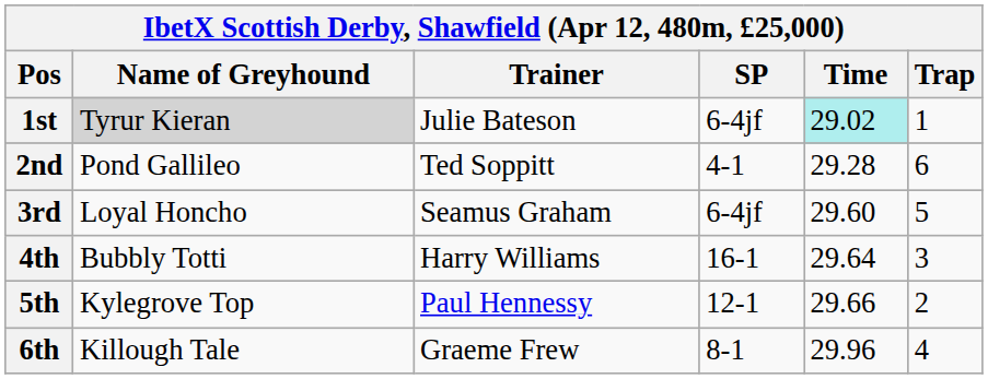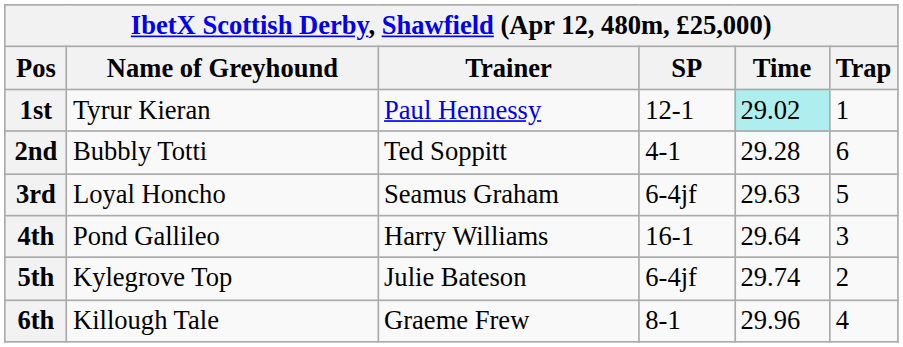 <table class="wikitable">
 <tr>
 <th colspan="6"><a href='#'>IbetX Scottish Derby</a>, <a href='#'>Shawfield</a> (Apr 12, 480m, £25,000)</th>
 </tr>
 <tr>
 <th width=30>Pos</th>
 <th width=180>Name of Greyhound</th>
 <th width=150>Trainer</th>
 <th width=50>SP</th>
 <th width=50>Time</th>
 <th width=30>Trap</th>
 </tr>
 <tr>
 <th>1st</th>
-<td style="background: lightgrey;">Tyrur Kieran</td>
-<td>Julie Bateson</td>
-<td>6-4jf</td>
+<td>Tyrur Kieran</td>
+<td><a href='#'>Paul Hennessy</a></td>
+<td>12-1</td>
 <td style="background: paleturquoise;">29.02</td>
 <td>1</td>
 </tr>
 <tr>
 <th>2nd</th>
-<td>Pond Gallileo</td>
+<td>Bubbly Totti</td>
 <td>Ted Soppitt</td>
 <td>4-1</td>
 <td>29.28</td>
 <td>6</td>
 </tr>
 <tr>
 <th>3rd</th>
 <td>Loyal Honcho</td>
 <td>Seamus Graham</td>
 <td>6-4jf</td>
-<td>29.60</td>
+<td>29.63</td>
 <td>5</td>
 </tr>
 <tr>
 <th>4th</th>
-<td>Bubbly Totti</td>
+<td>Pond Gallileo</td>
 <td>Harry Williams</td>
 <td>16-1</td>
 <td>29.64</td>
 <td>3</td>
 </tr>
 <tr>
 <th>5th</th>
 <td>Kylegrove Top</td>
-<td><a href='#'>Paul Hennessy</a></td>
-<td>12-1</td>
-<td>29.66</td>
+<td>Julie Bateson</td>
+<td>6-4jf</td>
+<td>29.74</td>
 <td>2</td>
 </tr>
 <tr>
 <th>6th</th>
 <td>Killough Tale</td>
 <td>Graeme Frew</td>
 <td>8-1</td>
 <td>29.96</td>
 <td>4</td>
 </tr>
 </table>
